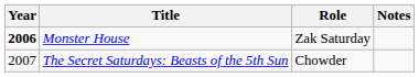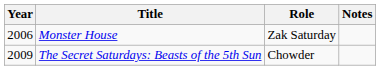 <table class="wikitable plainrowheaders sortable">
 <tr>
 <th scope="col">Year</th>
 <th scope="col">Title</th>
 <th scope="col">Role</th>
 <th scope="col" class="unsortable">Notes</th>
 </tr>
 <tr>
-<td><strong>2006</strong></td>
+<td>2006</td>
 <td><em><a href='#'>Monster House</a></em></td>
 <td>Zak Saturday</td>
 <td></td>
 </tr>
 <tr>
-<td>2007</td>
+<td>2009</td>
 <td><em><a href='#'>The Secret Saturdays: Beasts of the 5th Sun</a></em></td>
 <td>Chowder</td>
 <td></td>
 </tr>
 </table>
